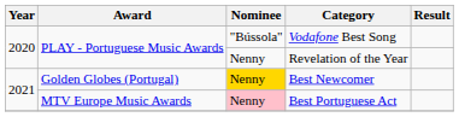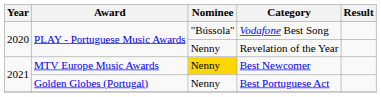 <table class="wikitable">
 <tr>
 <th>Year</th>
 <th>Award</th>
 <th>Nominee</th>
 <th>Category</th>
 <th>Result</th>
 </tr>
 <tr>
 <td rowspan="2">2020</td>
 <td rowspan="2"><a href='#'>PLAY - Portuguese Music Awards</a></td>
 <td>"Bússola"</td>
 <td><em><a href='#'>Vodafone</a></em> Best Song</td>
 <td></td>
 </tr>
 <tr>
 <td>Nenny</td>
 <td>Revelation of the Year</td>
 <td></td>
 </tr>
 <tr>
 <td rowspan="2">2021</td>
-<td><a href='#'>Golden Globes (Portugal)</a></td>
+<td><a href='#'>MTV Europe Music Awards</a></td>
 <td style="background: gold;">Nenny</td>
 <td><a href='#'>Best Newcomer</a></td>
 <td></td>
 </tr>
 <tr>
-<td><a href='#'>MTV Europe Music Awards</a></td>
-<td style="background: pink;">Nenny</td>
+<td><a href='#'>Golden Globes (Portugal)</a></td>
+<td>Nenny</td>
 <td><a href='#'>Best Portuguese Act</a></td>
 <td></td>
 </tr>
 <tr>
 </tr>
 </table>
